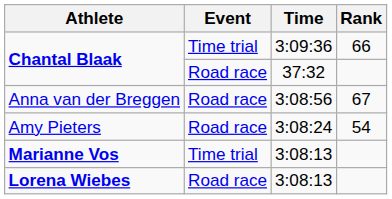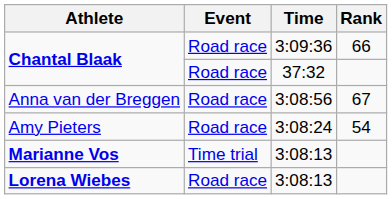 <table class="wikitable" style="text-align:center; font-size:90%">
 <tr>
 <th>Athlete</th>
 <th>Event</th>
 <th>Time</th>
 <th>Rank</th>
 </tr>
 <tr>
 <td align=left rowspan=2><strong><a href='#'>Chantal Blaak</a></strong></td>
-<td align=left><a href='#'>Time trial</a></td>
+<td align=left><a href='#'>Road race</a></td>
 <td>3:09:36</td>
 <td>66</td>
 </tr>
 <tr>
 <td align=left><a href='#'>Road race</a></td>
 <td>37:32</td>
 <td></td>
 </tr>
 <tr>
 <td align=left><a href='#'>Anna van der Breggen</a></td>
 <td align=left><a href='#'>Road race</a></td>
 <td>3:08:56</td>
 <td>67</td>
 </tr>
 <tr>
 <td align=left><a href='#'>Amy Pieters</a></td>
 <td align=left><a href='#'>Road race</a></td>
 <td>3:08:24</td>
 <td>54</td>
 </tr>
 <tr>
 <td align=left><strong><a href='#'>Marianne Vos</a></strong></td>
 <td align=left><a href='#'>Time trial</a></td>
 <td>3:08:13</td>
 <td></td>
 </tr>
 <tr>
 <td align=left><strong><a href='#'>Lorena Wiebes</a></strong></td>
 <td align=left><a href='#'>Road race</a></td>
 <td>3:08:13</td>
 <td></td>
 </tr>
 </table>
